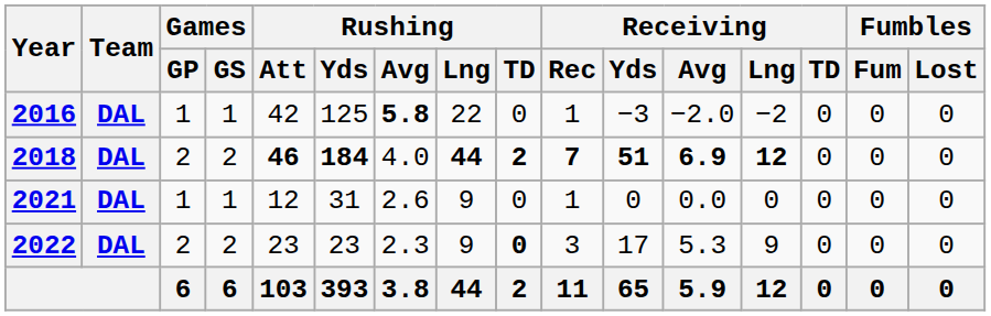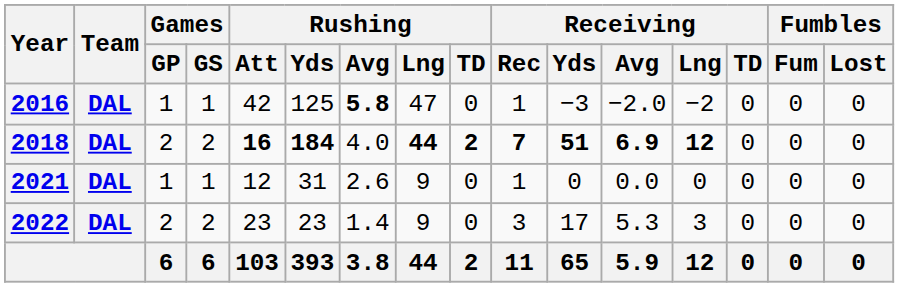 <table class="wikitable" style="text-align:center;">
 <tr>
 <th rowspan="2">Year</th>
 <th rowspan="2">Team</th>
 <th colspan="2">Games</th>
 <th colspan="5">Rushing</th>
 <th colspan="5">Receiving</th>
 <th colspan="2">Fumbles</th>
 </tr>
 <tr>
 <th>GP</th>
 <th>GS</th>
 <th>Att</th>
 <th>Yds</th>
 <th>Avg</th>
 <th>Lng</th>
 <th>TD</th>
 <th>Rec</th>
 <th>Yds</th>
 <th>Avg</th>
 <th>Lng</th>
 <th>TD</th>
 <th>Fum</th>
 <th>Lost</th>
 </tr>
 <tr>
 <th><a href='#'>2016</a></th>
 <th><a href='#'>DAL</a></th>
 <td>1</td>
 <td>1</td>
 <td>42</td>
 <td>125</td>
 <td><strong>5.8</strong></td>
-<td>22</td>
+<td>47</td>
 <td>0</td>
 <td>1</td>
 <td>−3</td>
 <td>−2.0</td>
 <td>−2</td>
 <td>0</td>
 <td>0</td>
 <td>0</td>
 </tr>
 <tr>
 <th><a href='#'>2018</a></th>
 <th><a href='#'>DAL</a></th>
 <td>2</td>
 <td>2</td>
-<td><strong>46</strong></td>
+<td><strong>16</strong></td>
 <td><strong>184</strong></td>
 <td>4.0</td>
 <td><strong>44</strong></td>
 <td><strong>2</strong></td>
 <td><strong>7</strong></td>
 <td><strong>51</strong></td>
 <td><strong>6.9</strong></td>
 <td><strong>12</strong></td>
 <td>0</td>
 <td>0</td>
 <td>0</td>
 </tr>
 <tr>
 <th><a href='#'>2021</a></th>
 <th><a href='#'>DAL</a></th>
 <td>1</td>
 <td>1</td>
 <td>12</td>
 <td>31</td>
 <td>2.6</td>
 <td>9</td>
 <td>0</td>
 <td>1</td>
 <td>0</td>
 <td>0.0</td>
 <td>0</td>
 <td>0</td>
 <td>0</td>
 <td>0</td>
 </tr>
 <tr>
 <th><a href='#'>2022</a></th>
 <th><a href='#'>DAL</a></th>
 <td>2</td>
 <td>2</td>
 <td>23</td>
 <td>23</td>
-<td>2.3</td>
+<td>1.4</td>
 <td>9</td>
-<td><strong>0</strong></td>
+<td>0</td>
 <td>3</td>
 <td>17</td>
 <td>5.3</td>
-<td>9</td>
+<td>3</td>
 <td>0</td>
 <td>0</td>
 <td>0</td>
 </tr>
 <tr>
 <th colspan="2"></th>
 <th>6</th>
 <th>6</th>
 <th>103</th>
 <th>393</th>
 <th>3.8</th>
 <th>44</th>
 <th>2</th>
 <th>11</th>
 <th>65</th>
 <th>5.9</th>
 <th>12</th>
 <th>0</th>
 <th>0</th>
 <th>0</th>
 </tr>
 </table>
